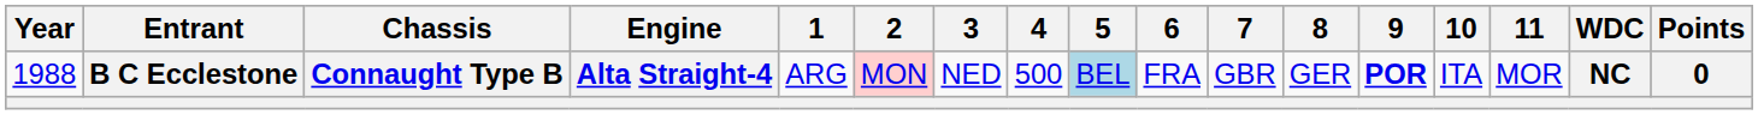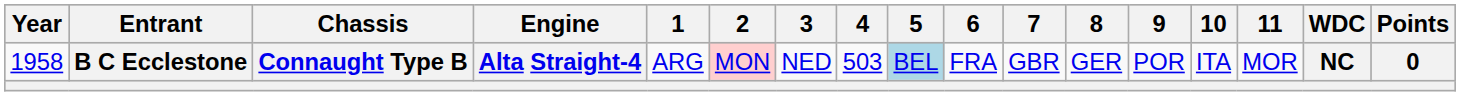 <table class="wikitable" style="text-align:center; font-size:90%;">
 <tr>
 <th>Year</th>
 <th>Entrant</th>
 <th>Chassis</th>
 <th>Engine</th>
 <th>1</th>
 <th>2</th>
 <th>3</th>
 <th>4</th>
 <th>5</th>
 <th>6</th>
 <th>7</th>
 <th>8</th>
 <th>9</th>
 <th>10</th>
 <th>11</th>
 <th>WDC</th>
 <th>Points</th>
 </tr>
 <tr>
-<td><a href='#'>1988</a></td>
+<td><a href='#'>1958</a></td>
 <th>B C Ecclestone</th>
 <th><a href='#'>Connaught</a> Type B</th>
 <th><a href='#'>Alta</a> <a href='#'>Straight-4</a></th>
 <td><a href='#'>ARG</a></td>
 <td style="background:#ffcfcf;"><a href='#'>MON</a><br></td>
 <td><a href='#'>NED</a></td>
-<td><a href='#'>500</a></td>
+<td><a href='#'>503</a></td>
 <td style="background: lightblue;"><a href='#'>BEL</a></td>
 <td><a href='#'>FRA</a></td>
 <td><a href='#'>GBR</a><br></td>
 <td><a href='#'>GER</a></td>
-<td><strong><a href='#'>POR</a></strong></td>
+<td><a href='#'>POR</a></td>
 <td><a href='#'>ITA</a></td>
 <td><a href='#'>MOR</a></td>
 <th>NC</th>
 <th>0</th>
 </tr>
 <tr>
 <th colspan="17"></th>
 </tr>
 </table>
